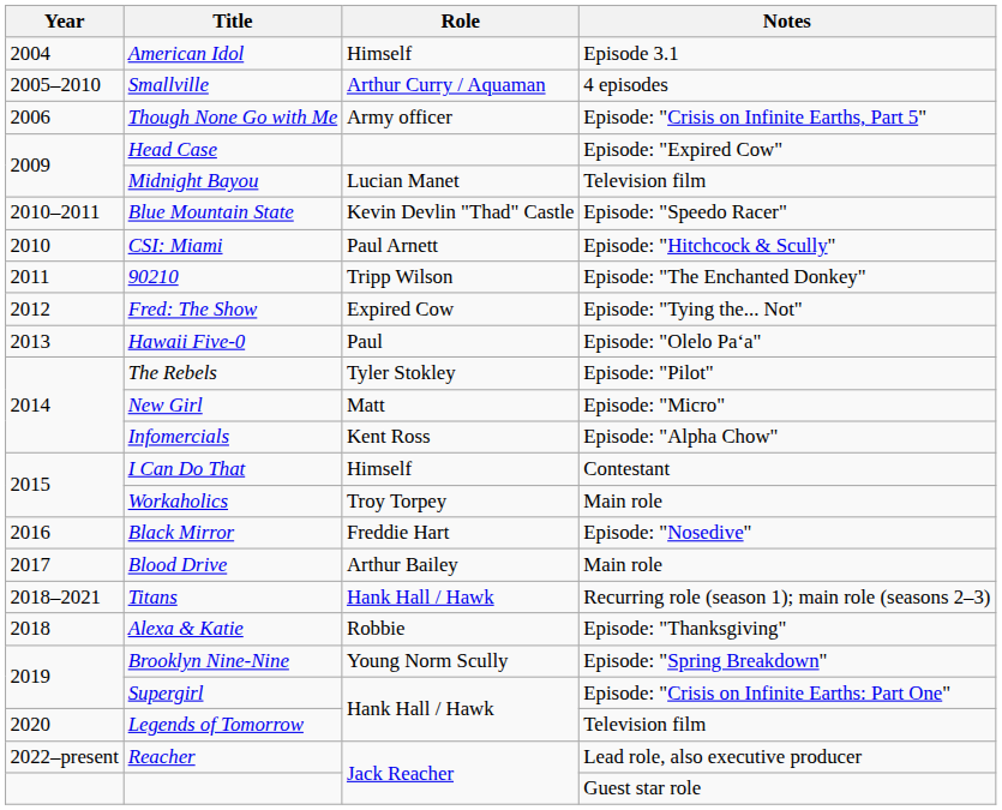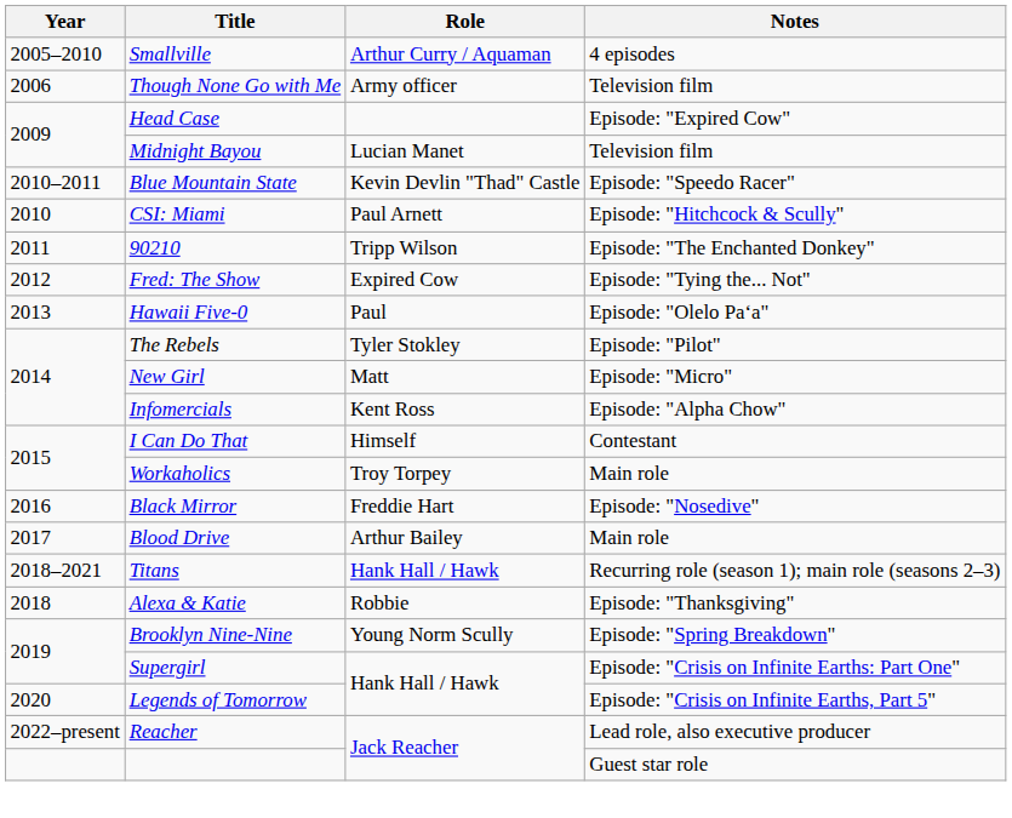 <table class="wikitable sortable">
 <tr>
 <th>Year</th>
 <th>Title</th>
 <th>Role</th>
 <th class="unsortable">Notes</th>
-</tr>
-<tr>
-<td>2004</td>
-<td><em><a href='#'>American Idol</a></em></td>
-<td>Himself</td>
-<td>Episode 3.1</td>
 </tr>
 <tr>
 <td>2005–2010</td>
 <td><em><a href='#'>Smallville</a></em></td>
 <td><a href='#'>Arthur Curry / Aquaman</a></td>
 <td>4 episodes</td>
 </tr>
 <tr>
 <td>2006</td>
 <td><em><a href='#'>Though None Go with Me</a></em></td>
 <td>Army officer</td>
-<td>Episode: "<a href='#'>Crisis on Infinite Earths, Part 5</a>"</td>
+<td>Television film</td>
 </tr>
 <tr>
 <td rowspan="2">2009</td>
 <td><em><a href='#'>Head Case</a></em></td>
 <td></td>
 <td>Episode: "Expired Cow"</td>
 </tr>
 <tr>
 <td><em><a href='#'>Midnight Bayou</a></em></td>
 <td>Lucian Manet</td>
 <td>Television film</td>
 </tr>
 <tr>
 <td>2010–2011</td>
 <td><em><a href='#'>Blue Mountain State</a></em></td>
 <td>Kevin Devlin "Thad" Castle</td>
 <td>Episode: "Speedo Racer"</td>
 </tr>
 <tr>
 <td>2010</td>
 <td><em><a href='#'>CSI: Miami</a></em></td>
 <td>Paul Arnett</td>
 <td>Episode: "<a href='#'>Hitchcock & Scully</a>"</td>
 </tr>
 <tr>
 <td>2011</td>
 <td><em><a href='#'>90210</a></em></td>
 <td>Tripp Wilson</td>
 <td>Episode: "The Enchanted Donkey"</td>
 </tr>
 <tr>
 <td>2012</td>
 <td><em><a href='#'>Fred: The Show</a></em></td>
 <td>Expired Cow</td>
 <td>Episode: "Tying the... Not"</td>
 </tr>
 <tr>
 <td>2013</td>
 <td><em><a href='#'>Hawaii Five-0</a></em></td>
 <td>Paul</td>
 <td>Episode: "Olelo Paʻa"</td>
 </tr>
 <tr>
 <td rowspan="3">2014</td>
 <td><em>The Rebels</em></td>
 <td>Tyler Stokley</td>
 <td>Episode: "Pilot"</td>
 </tr>
 <tr>
 <td><em><a href='#'>New Girl</a></em></td>
 <td>Matt</td>
 <td>Episode: "Micro"</td>
 </tr>
 <tr>
 <td><em><a href='#'>Infomercials</a></em></td>
 <td>Kent Ross</td>
 <td>Episode: "Alpha Chow"</td>
 </tr>
 <tr>
 <td rowspan="2">2015</td>
 <td><em><a href='#'>I Can Do That</a></em></td>
 <td>Himself</td>
 <td>Contestant</td>
 </tr>
 <tr>
 <td><em><a href='#'>Workaholics</a></em></td>
 <td>Troy Torpey</td>
 <td>Main role</td>
 </tr>
 <tr>
 <td>2016</td>
 <td><em><a href='#'>Black Mirror</a></em></td>
 <td>Freddie Hart</td>
 <td>Episode: "<a href='#'>Nosedive</a>"</td>
 </tr>
 <tr>
 <td>2017</td>
 <td><em><a href='#'>Blood Drive</a></em></td>
 <td>Arthur Bailey</td>
 <td>Main role</td>
 </tr>
 <tr>
 <td>2018–2021</td>
 <td><em><a href='#'>Titans</a></em></td>
 <td><a href='#'>Hank Hall / Hawk</a></td>
 <td>Recurring role (season 1); main role (seasons 2–3)</td>
 </tr>
 <tr>
 <td>2018</td>
 <td><em><a href='#'>Alexa & Katie</a></em></td>
 <td>Robbie</td>
 <td>Episode: "Thanksgiving"</td>
 </tr>
 <tr>
 <td rowspan="2">2019</td>
 <td><em><a href='#'>Brooklyn Nine-Nine</a></em></td>
 <td>Young Norm Scully</td>
 <td>Episode: "<a href='#'>Spring Breakdown</a>"</td>
 </tr>
 <tr>
 <td><em><a href='#'>Supergirl</a></em></td>
 <td rowspan="2">Hank Hall / Hawk</td>
 <td>Episode: "<a href='#'>Crisis on Infinite Earths: Part One</a>"</td>
 </tr>
 <tr>
 <td>2020</td>
 <td><em><a href='#'>Legends of Tomorrow</a></em></td>
-<td>Television film</td>
+<td>Episode: "<a href='#'>Crisis on Infinite Earths, Part 5</a>"</td>
 </tr>
 <tr>
 <td>2022–present</td>
 <td><em><a href='#'>Reacher</a></em></td>
 <td rowspan="2"><a href='#'>Jack Reacher</a></td>
 <td>Lead role, also executive producer</td>
 </tr>
 <tr>
 <td></td>
 <td></td>
 <td>Guest star role</td>
 </tr>
 </table>
